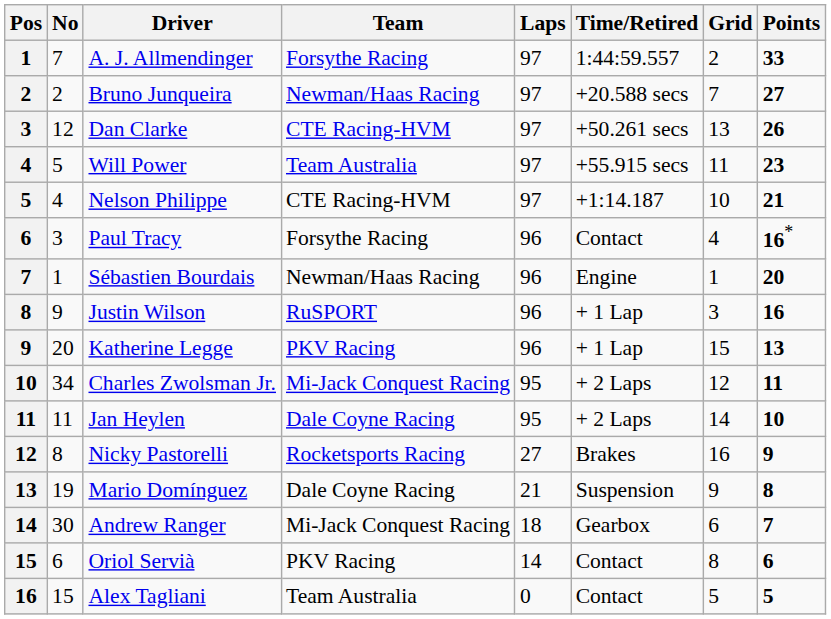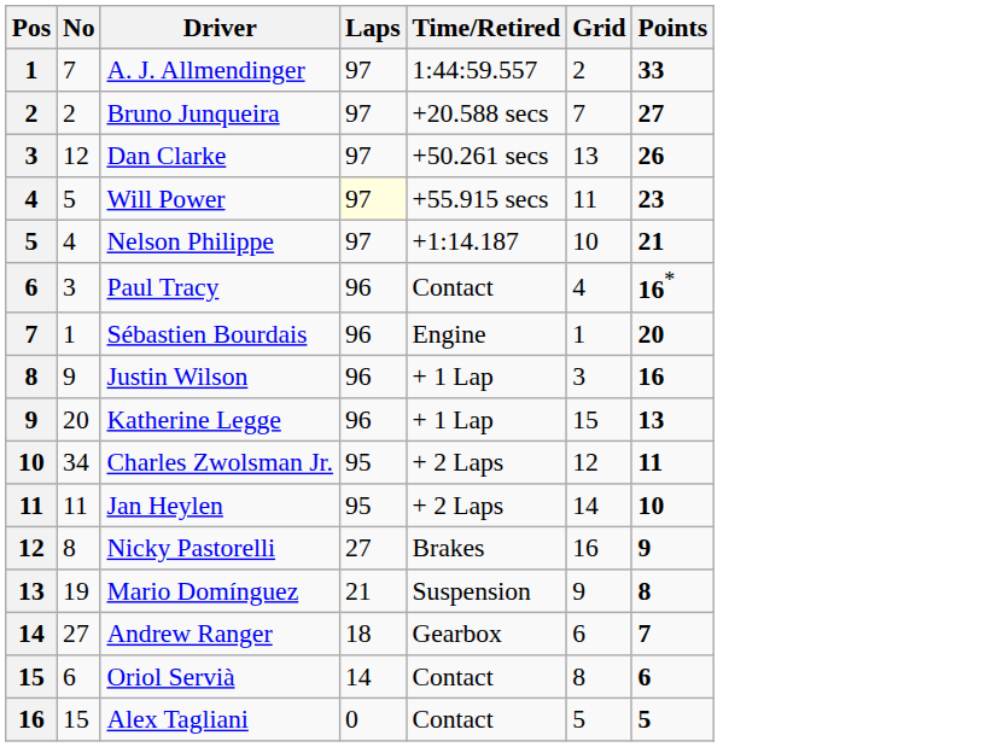 <table class="wikitable" style="font-size:95%;">
 <tr>
 <th>Pos</th>
 <th>No</th>
 <th>Driver</th>
-<th>Team</th>
 <th>Laps</th>
 <th>Time/Retired</th>
 <th>Grid</th>
 <th>Points</th>
 </tr>
 <tr>
 <th>1</th>
 <td>7</td>
 <td> <a href='#'>A. J. Allmendinger</a></td>
-<td><a href='#'>Forsythe Racing</a></td>
 <td>97</td>
 <td>1:44:59.557</td>
 <td>2</td>
 <td><strong>33</strong></td>
 </tr>
 <tr>
 <th>2</th>
 <td>2</td>
 <td> <a href='#'>Bruno Junqueira</a></td>
-<td><a href='#'>Newman/Haas Racing</a></td>
 <td>97</td>
 <td>+20.588 secs</td>
 <td>7</td>
 <td><strong>27</strong></td>
 </tr>
 <tr>
 <th>3</th>
 <td>12</td>
 <td> <a href='#'>Dan Clarke</a></td>
-<td><a href='#'>CTE Racing-HVM</a></td>
 <td>97</td>
 <td>+50.261 secs</td>
 <td>13</td>
 <td><strong>26</strong></td>
 </tr>
 <tr>
 <th>4</th>
 <td>5</td>
 <td> <a href='#'>Will Power</a></td>
-<td><a href='#'>Team Australia</a></td>
-<td>97</td>
+<td style="background: lightyellow;">97</td>
 <td>+55.915 secs</td>
 <td>11</td>
 <td><strong>23</strong></td>
 </tr>
 <tr>
 <th>5</th>
 <td>4</td>
 <td> <a href='#'>Nelson Philippe</a></td>
-<td>CTE Racing-HVM</td>
 <td>97</td>
 <td>+1:14.187</td>
 <td>10</td>
 <td><strong>21</strong></td>
 </tr>
 <tr>
 <th>6</th>
 <td>3</td>
 <td> <a href='#'>Paul Tracy</a></td>
-<td>Forsythe Racing</td>
 <td>96</td>
 <td>Contact</td>
 <td>4</td>
 <td><strong>16</strong><sup>*</sup></td>
 </tr>
 <tr>
 <th>7</th>
 <td>1</td>
 <td> <a href='#'>Sébastien Bourdais</a></td>
-<td>Newman/Haas Racing</td>
 <td>96</td>
 <td>Engine</td>
 <td>1</td>
 <td><strong>20</strong></td>
 </tr>
 <tr>
 <th>8</th>
 <td>9</td>
 <td> <a href='#'>Justin Wilson</a></td>
-<td><a href='#'>RuSPORT</a></td>
 <td>96</td>
 <td>+ 1 Lap</td>
 <td>3</td>
 <td><strong>16</strong></td>
 </tr>
 <tr>
 <th>9</th>
 <td>20</td>
 <td> <a href='#'>Katherine Legge</a></td>
-<td><a href='#'>PKV Racing</a></td>
 <td>96</td>
 <td>+ 1 Lap</td>
 <td>15</td>
 <td><strong>13</strong></td>
 </tr>
 <tr>
 <th>10</th>
 <td>34</td>
 <td> <a href='#'>Charles Zwolsman Jr.</a></td>
-<td><a href='#'>Mi-Jack Conquest Racing</a></td>
 <td>95</td>
 <td>+ 2 Laps</td>
 <td>12</td>
 <td><strong>11</strong></td>
 </tr>
 <tr>
 <th>11</th>
 <td>11</td>
 <td> <a href='#'>Jan Heylen</a></td>
-<td><a href='#'>Dale Coyne Racing</a></td>
 <td>95</td>
 <td>+ 2 Laps</td>
 <td>14</td>
 <td><strong>10</strong></td>
 </tr>
 <tr>
 <th>12</th>
 <td>8</td>
 <td> <a href='#'>Nicky Pastorelli</a></td>
-<td><a href='#'>Rocketsports Racing</a></td>
 <td>27</td>
 <td>Brakes</td>
 <td>16</td>
 <td><strong>9</strong></td>
 </tr>
 <tr>
 <th>13</th>
 <td>19</td>
 <td> <a href='#'>Mario Domínguez</a></td>
-<td>Dale Coyne Racing</td>
 <td>21</td>
 <td>Suspension</td>
 <td>9</td>
 <td><strong>8</strong></td>
 </tr>
 <tr>
 <th>14</th>
-<td>30</td>
+<td>27</td>
 <td> <a href='#'>Andrew Ranger</a></td>
-<td>Mi-Jack Conquest Racing</td>
 <td>18</td>
 <td>Gearbox</td>
 <td>6</td>
 <td><strong>7</strong></td>
 </tr>
 <tr>
 <th>15</th>
 <td>6</td>
 <td> <a href='#'>Oriol Servià</a></td>
-<td>PKV Racing</td>
 <td>14</td>
 <td>Contact</td>
 <td>8</td>
 <td><strong>6</strong></td>
 </tr>
 <tr>
 <th>16</th>
 <td>15</td>
 <td> <a href='#'>Alex Tagliani</a></td>
-<td>Team Australia</td>
 <td>0</td>
 <td>Contact</td>
 <td>5</td>
 <td><strong>5</strong></td>
 </tr>
 </table>
